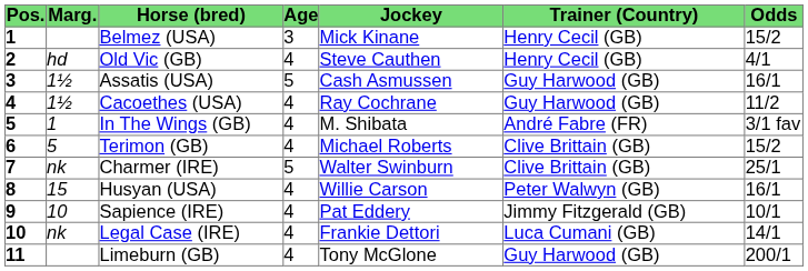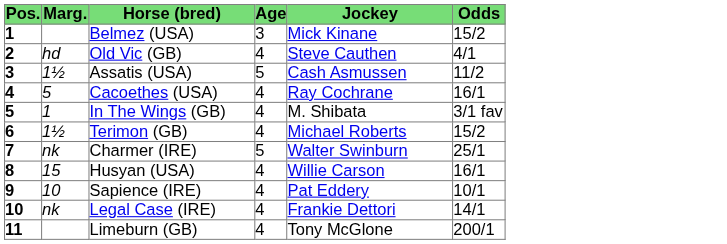 <table class = "sortable" | border="1" cellpadding="0" style="border-collapse: collapse;">
 <tr style="background:#7d7; text-align:center;">
 <th style="width:35px;"><strong>Pos.</strong></th>
 <th style="width:45px;"><strong>Marg.</strong></th>
 <th style="width:160px;"><strong>Horse (bred)</strong></th>
 <th style="width:30px;"><strong>Age</strong></th>
 <th style="width:160px;"><strong>Jockey</strong></th>
-<th style="width:210px;"><strong>Trainer (Country)</strong></th>
 <th style="width:50px;"><strong>Odds</strong></th>
 </tr>
 <tr>
 <td><strong>1</strong></td>
 <td></td>
 <td><a href='#'>Belmez</a> (USA)</td>
 <td>3</td>
 <td><a href='#'>Mick Kinane</a></td>
-<td><a href='#'>Henry Cecil</a> (GB)</td>
 <td>15/2</td>
 </tr>
 <tr>
 <td><strong>2</strong></td>
 <td><em>hd</em></td>
 <td><a href='#'>Old Vic</a> (GB)</td>
 <td>4</td>
 <td><a href='#'>Steve Cauthen</a></td>
-<td><a href='#'>Henry Cecil</a> (GB)</td>
 <td>4/1</td>
 </tr>
 <tr>
 <td><strong>3</strong></td>
 <td><em>1½</em></td>
 <td>Assatis (USA)</td>
 <td>5</td>
 <td><a href='#'>Cash Asmussen</a></td>
-<td><a href='#'>Guy Harwood</a> (GB)</td>
-<td>16/1</td>
+<td>11/2</td>
 </tr>
 <tr>
 <td><strong>4</strong></td>
-<td><em>1½</em></td>
+<td><em>5</em></td>
 <td><a href='#'>Cacoethes</a> (USA)</td>
 <td>4</td>
 <td><a href='#'>Ray Cochrane</a></td>
-<td><a href='#'>Guy Harwood</a> (GB)</td>
-<td>11/2</td>
+<td>16/1</td>
 </tr>
 <tr>
 <td><strong>5</strong></td>
 <td><em>1</em></td>
 <td><a href='#'>In The Wings</a> (GB)</td>
 <td>4</td>
 <td>M. Shibata</td>
-<td><a href='#'>André Fabre</a> (FR)</td>
 <td>3/1 fav</td>
 </tr>
 <tr>
 <td><strong>6</strong></td>
-<td><em>5</em></td>
+<td><em>1½</em></td>
 <td><a href='#'>Terimon</a> (GB)</td>
 <td>4</td>
 <td><a href='#'>Michael Roberts</a></td>
-<td><a href='#'>Clive Brittain</a> (GB)</td>
 <td>15/2</td>
 </tr>
 <tr>
 <td><strong>7</strong></td>
 <td><em>nk</em></td>
 <td>Charmer (IRE)</td>
 <td>5</td>
 <td><a href='#'>Walter Swinburn</a></td>
-<td><a href='#'>Clive Brittain</a> (GB)</td>
 <td>25/1</td>
 </tr>
 <tr>
 <td><strong>8</strong></td>
 <td><em>15</em></td>
 <td>Husyan (USA)</td>
 <td>4</td>
 <td><a href='#'>Willie Carson</a></td>
-<td><a href='#'>Peter Walwyn</a> (GB)</td>
 <td>16/1</td>
 </tr>
 <tr>
 <td><strong>9</strong></td>
 <td><em>10</em></td>
 <td>Sapience (IRE)</td>
 <td>4</td>
 <td><a href='#'>Pat Eddery</a></td>
-<td>Jimmy Fitzgerald (GB)</td>
 <td>10/1</td>
 </tr>
 <tr>
 <td><strong>10</strong></td>
 <td><em>nk</em></td>
 <td><a href='#'>Legal Case</a> (IRE)</td>
 <td>4</td>
 <td><a href='#'>Frankie Dettori</a></td>
-<td><a href='#'>Luca Cumani</a> (GB)</td>
 <td>14/1</td>
 </tr>
 <tr>
 <td><strong>11</strong></td>
 <td></td>
 <td>Limeburn (GB)</td>
 <td>4</td>
 <td>Tony McGlone</td>
-<td><a href='#'>Guy Harwood</a> (GB)</td>
 <td>200/1</td>
 </tr>
 </table>
